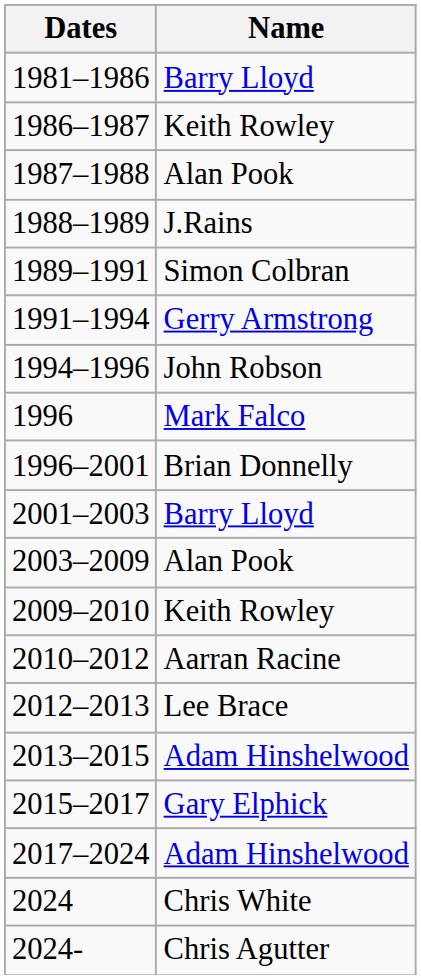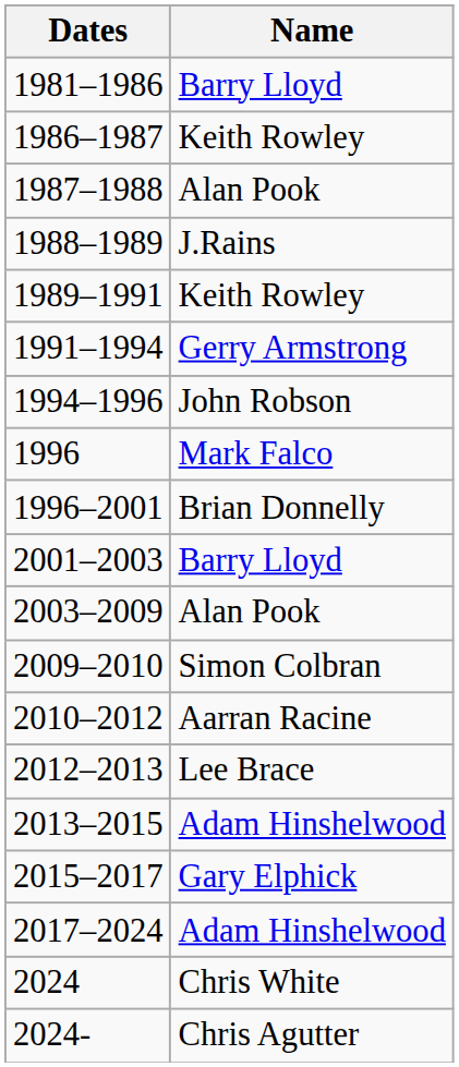 <table class="wikitable">
 <tr>
 <th>Dates</th>
 <th>Name</th>
 </tr>
 <tr>
 <td>1981–1986</td>
 <td> <a href='#'>Barry Lloyd</a></td>
 </tr>
 <tr>
 <td>1986–1987</td>
 <td> Keith Rowley</td>
 </tr>
 <tr>
 <td>1987–1988</td>
 <td> Alan Pook</td>
 </tr>
 <tr>
 <td>1988–1989</td>
 <td> J.Rains</td>
 </tr>
 <tr>
 <td>1989–1991</td>
-<td> Simon Colbran</td>
+<td> Keith Rowley</td>
 </tr>
 <tr>
 <td>1991–1994</td>
 <td> <a href='#'>Gerry Armstrong</a></td>
 </tr>
 <tr>
 <td>1994–1996</td>
 <td> John Robson</td>
 </tr>
 <tr>
 <td>1996</td>
 <td> <a href='#'>Mark Falco</a></td>
 </tr>
 <tr>
 <td>1996–2001</td>
 <td> Brian Donnelly</td>
 </tr>
 <tr>
 <td>2001–2003</td>
 <td> <a href='#'>Barry Lloyd</a></td>
 </tr>
 <tr>
 <td>2003–2009</td>
 <td> Alan Pook</td>
 </tr>
 <tr>
 <td>2009–2010</td>
-<td> Keith Rowley</td>
+<td> Simon Colbran</td>
 </tr>
 <tr>
 <td>2010–2012</td>
 <td> Aarran Racine</td>
 </tr>
 <tr>
 <td>2012–2013</td>
 <td> Lee Brace</td>
 </tr>
 <tr>
 <td>2013–2015</td>
 <td> <a href='#'>Adam Hinshelwood</a></td>
 </tr>
 <tr>
 <td>2015–2017</td>
 <td> <a href='#'>Gary Elphick</a></td>
 </tr>
 <tr>
 <td>2017–2024</td>
 <td> <a href='#'>Adam Hinshelwood</a></td>
 </tr>
 <tr>
 <td>2024</td>
 <td> Chris White</td>
 </tr>
 <tr>
 <td>2024-</td>
 <td> Chris Agutter</td>
 </tr>
 </table>
